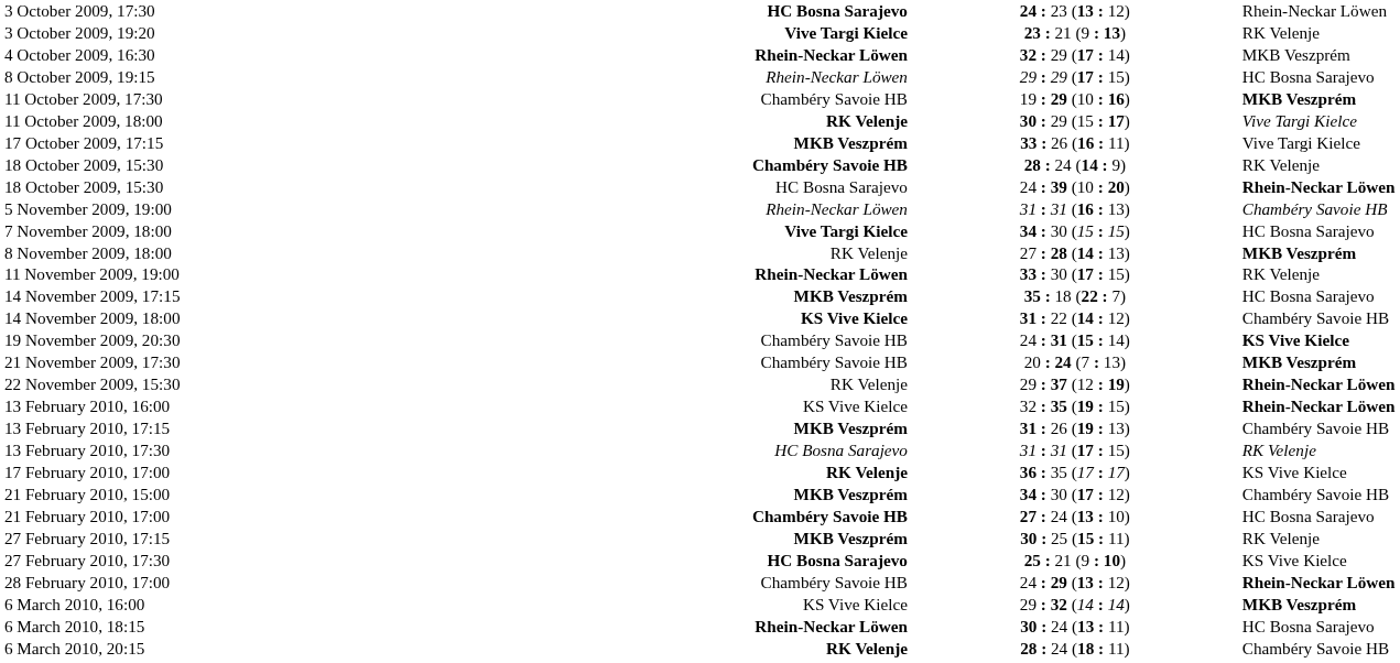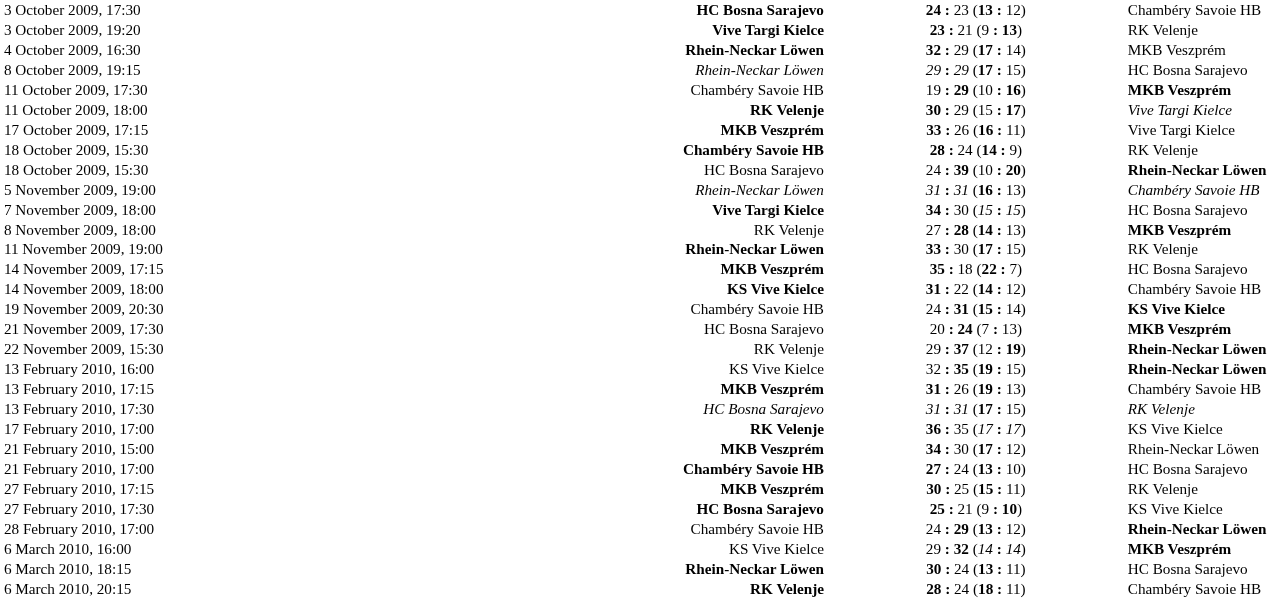 <table width=100% cellspacing=1>
 <tr>
 <th></th>
 <th></th>
 <th width=20%></th>
 <th></th>
 </tr>
 <tr style=font-size:100%>
 <td>3 October 2009, 17:30</td>
 <td align=right><strong>HC Bosna Sarajevo</strong> </td>
 <td align=center><strong>24</strong> <strong>:</strong> 23 (<strong>13</strong> <strong>:</strong> 12)</td>
-<td> Rhein-Neckar Löwen</td>
+<td> Chambéry Savoie HB</td>
 </tr>
 <tr style=font-size:100%>
 <td>3 October 2009, 19:20</td>
 <td align=right><strong>Vive Targi Kielce</strong> </td>
 <td align=center><strong>23</strong> <strong>:</strong> 21 (9 <strong>:</strong> <strong>13</strong>)</td>
 <td> RK Velenje</td>
 </tr>
 <tr style=font-size:100%>
 <td>4 October 2009, 16:30</td>
 <td align=right><strong>Rhein-Neckar Löwen</strong> </td>
 <td align=center><strong>32</strong> <strong>:</strong> 29 (<strong>17</strong> <strong>:</strong> 14)</td>
 <td> MKB Veszprém</td>
 </tr>
 <tr style=font-size:100%>
 <td>8 October 2009, 19:15</td>
 <td align=right><em>Rhein-Neckar Löwen</em> </td>
 <td align=center><em>29</em> <strong>:</strong> <em>29</em> (<strong>17</strong> <strong>:</strong> 15)</td>
 <td> HC Bosna Sarajevo</td>
 </tr>
 <tr style=font-size:100%>
 <td>11 October 2009, 17:30</td>
 <td align=right>Chambéry Savoie HB </td>
 <td align=center>19 <strong>:</strong> <strong>29</strong> (10 <strong>:</strong> <strong>16</strong>)</td>
 <td> <strong>MKB Veszprém</strong></td>
 </tr>
 <tr style=font-size:100%>
 <td>11 October 2009, 18:00</td>
 <td align=right><strong>RK Velenje</strong> </td>
 <td align=center><strong>30</strong> <strong>:</strong> 29 (15 <strong>:</strong> <strong>17</strong>)</td>
 <td> <em>Vive Targi Kielce</em></td>
 </tr>
 <tr style=font-size:100%>
 <td>17 October 2009, 17:15</td>
 <td align=right><strong>MKB Veszprém</strong> </td>
 <td align=center><strong>33</strong> <strong>:</strong> 26 (<strong>16</strong> <strong>:</strong> 11)</td>
 <td> Vive Targi Kielce</td>
 </tr>
 <tr style=font-size:100%>
 <td>18 October 2009, 15:30</td>
 <td align=right><strong>Chambéry Savoie HB</strong> </td>
 <td align=center><strong>28</strong> <strong>:</strong> 24 (<strong>14</strong> <strong>:</strong> 9)</td>
 <td> RK Velenje</td>
 </tr>
 <tr style=font-size:100%>
 <td>18 October 2009, 15:30</td>
 <td align=right>HC Bosna Sarajevo </td>
 <td align=center>24 <strong>:</strong> <strong>39</strong> (10 <strong>:</strong> <strong>20</strong>)</td>
 <td> <strong>Rhein-Neckar Löwen</strong></td>
 </tr>
 <tr style=font-size:100%>
 <td>5 November 2009, 19:00</td>
 <td align=right><em>Rhein-Neckar Löwen</em> </td>
 <td align=center><em>31</em> <strong>:</strong> <em>31</em> (<strong>16</strong> <strong>:</strong> 13)</td>
 <td> <em>Chambéry Savoie HB</em></td>
 </tr>
 <tr style=font-size:100%>
 <td>7 November 2009, 18:00</td>
 <td align=right><strong>Vive Targi Kielce</strong> </td>
 <td align=center><strong>34</strong> <strong>:</strong> 30 (<em>15</em> <strong>:</strong> <em>15</em>)</td>
 <td> HC Bosna Sarajevo</td>
 </tr>
 <tr style=font-size:100%>
 <td>8 November 2009, 18:00</td>
 <td align=right>RK Velenje </td>
 <td align=center>27 <strong>:</strong> <strong>28</strong> (<strong>14</strong> <strong>:</strong> 13)</td>
 <td> <strong>MKB Veszprém</strong></td>
 </tr>
 <tr style=font-size:100%>
 <td>11 November 2009, 19:00</td>
 <td align=right><strong>Rhein-Neckar Löwen</strong> </td>
 <td align=center><strong>33</strong> <strong>:</strong> 30 (<strong>17</strong> <strong>:</strong> 15)</td>
 <td> RK Velenje</td>
 </tr>
 <tr style=font-size:100%>
 <td>14 November 2009, 17:15</td>
 <td align=right><strong>MKB Veszprém</strong> </td>
 <td align=center><strong>35</strong> <strong>:</strong> 18 (<strong>22</strong> <strong>:</strong> 7)</td>
 <td> HC Bosna Sarajevo</td>
 </tr>
 <tr style=font-size:100%>
 <td>14 November 2009, 18:00</td>
 <td align=right><strong>KS Vive Kielce</strong> </td>
 <td align=center><strong>31</strong> <strong>:</strong> 22 (<strong>14</strong> <strong>:</strong> 12)</td>
 <td> Chambéry Savoie HB</td>
 </tr>
 <tr style=font-size:100%>
 <td>19 November 2009, 20:30</td>
 <td align=right>Chambéry Savoie HB </td>
 <td align=center>24 <strong>:</strong> <strong>31</strong> (<strong>15</strong> <strong>:</strong> 14)</td>
 <td> <strong>KS Vive Kielce</strong></td>
 </tr>
 <tr style=font-size:100%>
 <td>21 November 2009, 17:30</td>
-<td align=right>Chambéry Savoie HB </td>
+<td align=right>HC Bosna Sarajevo </td>
 <td align=center>20 <strong>:</strong> <strong>24</strong> (7 <strong>:</strong> 13)</td>
 <td> <strong>MKB Veszprém</strong></td>
 </tr>
 <tr style=font-size:100%>
 <td>22 November 2009, 15:30</td>
 <td align=right>RK Velenje </td>
 <td align=center>29 <strong>:</strong> <strong>37</strong> (12 <strong>:</strong> <strong>19</strong>)</td>
 <td> <strong>Rhein-Neckar Löwen</strong></td>
 </tr>
 <tr style=font-size:100%>
 <td>13 February 2010, 16:00</td>
 <td align=right>KS Vive Kielce </td>
 <td align=center>32 <strong>:</strong> <strong>35</strong> (<strong>19</strong> <strong>:</strong> 15)</td>
 <td> <strong>Rhein-Neckar Löwen</strong></td>
 </tr>
 <tr style=font-size:100%>
 <td>13 February 2010, 17:15</td>
 <td align=right><strong>MKB Veszprém</strong> </td>
 <td align=center><strong>31</strong> <strong>:</strong> 26 (<strong>19</strong> <strong>:</strong> 13)</td>
 <td> Chambéry Savoie HB</td>
 </tr>
 <tr style=font-size:100%>
 <td>13 February 2010, 17:30</td>
 <td align=right><em>HC Bosna Sarajevo</em> </td>
 <td align=center><em>31</em> <strong>:</strong> <em>31</em> (<strong>17</strong> <strong>:</strong> 15)</td>
 <td> <em>RK Velenje</em></td>
 </tr>
 <tr style=font-size:100%>
 <td>17 February 2010, 17:00</td>
 <td align=right><strong>RK Velenje</strong> </td>
 <td align=center><strong>36</strong> <strong>:</strong> 35 (<em>17</em> <strong>:</strong> <em>17</em>)</td>
 <td> KS Vive Kielce</td>
 </tr>
 <tr style=font-size:100%>
 <td>21 February 2010, 15:00</td>
 <td align=right><strong>MKB Veszprém</strong> </td>
 <td align=center><strong>34</strong> <strong>:</strong> 30 (<strong>17</strong> <strong>:</strong> 12)</td>
-<td> Chambéry Savoie HB</td>
+<td> Rhein-Neckar Löwen</td>
 </tr>
 <tr style=font-size:100%>
 <td>21 February 2010, 17:00</td>
 <td align=right><strong>Chambéry Savoie HB</strong> </td>
 <td align=center><strong>27</strong> <strong>:</strong> 24 (<strong>13</strong> <strong>:</strong> 10)</td>
 <td> HC Bosna Sarajevo</td>
 </tr>
 <tr style=font-size:100%>
 <td>27 February 2010, 17:15</td>
 <td align=right><strong>MKB Veszprém</strong> </td>
 <td align=center><strong>30</strong> <strong>:</strong> 25 (<strong>15</strong> <strong>:</strong> 11)</td>
 <td> RK Velenje</td>
 </tr>
 <tr style=font-size:100%>
 <td>27 February 2010, 17:30</td>
 <td align=right><strong>HC Bosna Sarajevo</strong> </td>
 <td align=center><strong>25</strong> <strong>:</strong> 21 (9 <strong>:</strong> <strong>10</strong>)</td>
 <td>KS Vive Kielce</td>
 </tr>
 <tr style=font-size:100%>
 <td>28 February 2010, 17:00</td>
 <td align=right>Chambéry Savoie HB </td>
 <td align=center>24 <strong>:</strong> <strong>29</strong> (<strong>13</strong> <strong>:</strong> 12)</td>
 <td> <strong>Rhein-Neckar Löwen</strong></td>
 </tr>
 <tr style=font-size:100%>
 <td>6 March 2010, 16:00</td>
 <td align=right>KS Vive Kielce </td>
 <td align=center>29 <strong>:</strong> <strong>32</strong> (<em>14</em> <strong>:</strong> <em>14</em>)</td>
 <td> <strong>MKB Veszprém</strong></td>
 </tr>
 <tr style=font-size:100%>
 <td>6 March 2010, 18:15</td>
 <td align=right><strong>Rhein-Neckar Löwen</strong> </td>
 <td align=center><strong>30</strong> <strong>:</strong> 24 (<strong>13</strong> <strong>:</strong> 11)</td>
 <td> HC Bosna Sarajevo</td>
 </tr>
 <tr style=font-size:100%>
 <td>6 March 2010, 20:15</td>
 <td align=right><strong>RK Velenje</strong> </td>
 <td align=center><strong>28</strong> <strong>:</strong> 24 (<strong>18</strong> <strong>:</strong> 11)</td>
 <td> Chambéry Savoie HB</td>
 </tr>
 </table>
